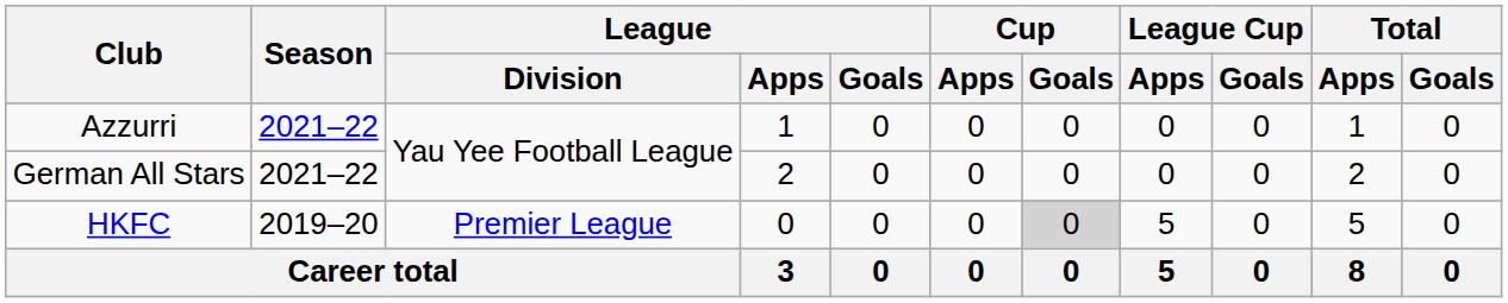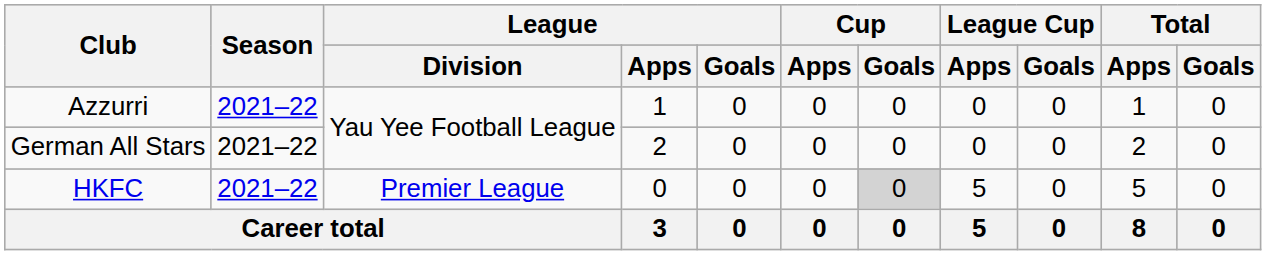 <table class="wikitable" style="text-align: center">
 <tr>
 <th rowspan="2">Club</th>
 <th rowspan="2">Season</th>
 <th colspan="3">League</th>
 <th colspan="2">Cup</th>
 <th colspan="2">League Cup</th>
 <th colspan="2">Total</th>
 </tr>
 <tr>
 <th>Division</th>
 <th>Apps</th>
 <th>Goals</th>
 <th>Apps</th>
 <th>Goals</th>
 <th>Apps</th>
 <th>Goals</th>
 <th>Apps</th>
 <th>Goals</th>
 </tr>
 <tr>
 <td>Azzurri</td>
 <td><a href='#'>2021–22</a></td>
 <td rowspan="2">Yau Yee Football League</td>
 <td>1</td>
 <td>0</td>
 <td>0</td>
 <td>0</td>
 <td>0</td>
 <td>0</td>
 <td>1</td>
 <td>0</td>
 </tr>
 <tr>
 <td>German All Stars</td>
 <td>2021–22</td>
 <td>2</td>
 <td>0</td>
 <td>0</td>
 <td>0</td>
 <td>0</td>
 <td>0</td>
 <td>2</td>
 <td>0</td>
 </tr>
 <tr>
 <td><a href='#'>HKFC</a></td>
-<td>2019–20</td>
+<td><a href='#'>2021–22</a></td>
 <td><a href='#'>Premier League</a></td>
 <td>0</td>
 <td>0</td>
 <td>0</td>
 <td style="background: lightgrey;">0</td>
 <td>5</td>
 <td>0</td>
 <td>5</td>
 <td>0</td>
 </tr>
 <tr>
 <th colspan="3">Career total</th>
 <th>3</th>
 <th>0</th>
 <th>0</th>
 <th>0</th>
 <th>5</th>
 <th>0</th>
 <th>8</th>
 <th>0</th>
 </tr>
 </table>
